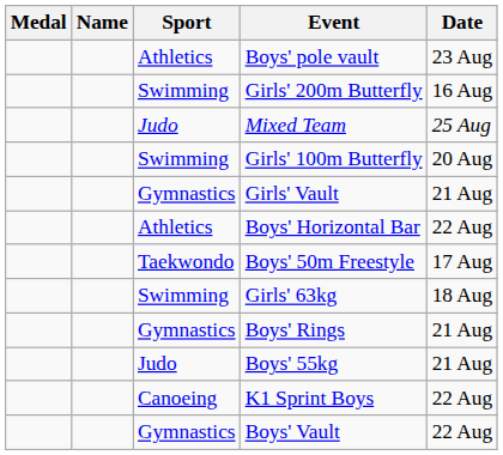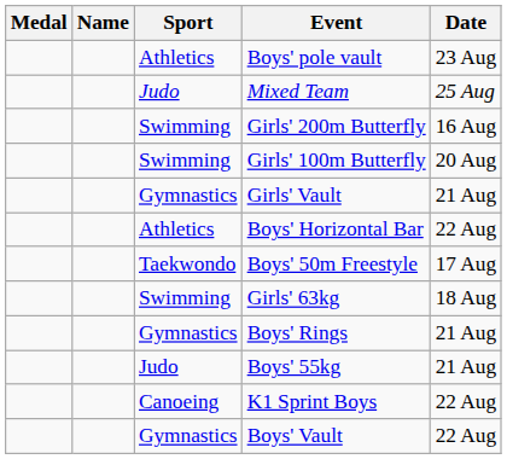 <table class="wikitable sortable" style="font-size:90%">
 <tr>
 <th>Medal</th>
 <th>Name</th>
 <th>Sport</th>
 <th>Event</th>
 <th>Date</th>
 </tr>
 <tr>
 <td></td>
 <td></td>
 <td><a href='#'>Athletics</a></td>
 <td><a href='#'>Boys' pole vault</a></td>
 <td>23 Aug</td>
 </tr>
 <tr>
+<td><em></em></td>
+<td><em></em></td>
+<td><em><a href='#'>Judo</a></em></td>
+<td><em><a href='#'>Mixed Team</a></em></td>
+<td><em>25 Aug</em></td>
+</tr>
+<tr>
 <td></td>
 <td></td>
 <td><a href='#'>Swimming</a></td>
 <td><a href='#'>Girls' 200m Butterfly</a></td>
 <td>16 Aug</td>
-</tr>
-<tr>
-<td><em></em></td>
-<td><em></em></td>
-<td><em><a href='#'>Judo</a></em></td>
-<td><em><a href='#'>Mixed Team</a></em></td>
-<td><em>25 Aug</em></td>
 </tr>
 <tr>
 <td></td>
 <td></td>
 <td><a href='#'>Swimming</a></td>
 <td><a href='#'>Girls' 100m Butterfly</a></td>
 <td>20 Aug</td>
 </tr>
 <tr>
 <td></td>
 <td></td>
 <td><a href='#'>Gymnastics</a></td>
 <td><a href='#'>Girls' Vault</a></td>
 <td>21 Aug</td>
 </tr>
 <tr>
 <td></td>
 <td></td>
 <td><a href='#'>Athletics</a></td>
 <td><a href='#'>Boys' Horizontal Bar</a></td>
 <td>22 Aug</td>
 </tr>
 <tr>
 <td></td>
 <td></td>
 <td><a href='#'>Taekwondo</a></td>
 <td><a href='#'>Boys' 50m Freestyle</a></td>
 <td>17 Aug</td>
 </tr>
 <tr>
 <td></td>
 <td></td>
 <td><a href='#'>Swimming</a></td>
 <td><a href='#'>Girls' 63kg</a></td>
 <td>18 Aug</td>
 </tr>
 <tr>
 <td></td>
 <td></td>
 <td><a href='#'>Gymnastics</a></td>
 <td><a href='#'>Boys' Rings</a></td>
 <td>21 Aug</td>
 </tr>
 <tr>
 <td></td>
 <td></td>
 <td><a href='#'>Judo</a></td>
 <td><a href='#'>Boys' 55kg</a></td>
 <td>21 Aug</td>
 </tr>
 <tr>
 <td></td>
 <td></td>
 <td><a href='#'>Canoeing</a></td>
 <td><a href='#'>K1 Sprint Boys</a></td>
 <td>22 Aug</td>
 </tr>
 <tr>
 <td></td>
 <td></td>
 <td><a href='#'>Gymnastics</a></td>
 <td><a href='#'>Boys' Vault</a></td>
 <td>22 Aug</td>
 </tr>
 </table>
